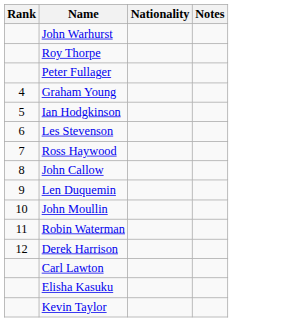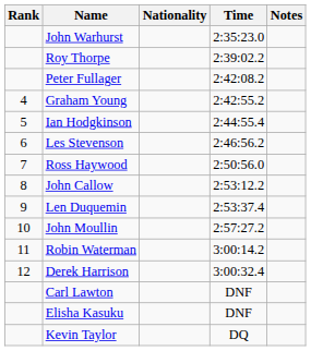 <table class="wikitable sortable" style=" text-align:center;">
 <tr>
 <th scope=col>Rank</th>
 <th scope=col>Name</th>
 <th scope=col>Nationality</th>
+<th scope=col>Time</th>
 <th scope=col>Notes</th>
 </tr>
 <tr>
 <td></td>
 <td style="text-align:left;"><a href='#'>John Warhurst</a></td>
 <td style="text-align:left;"></td>
+<td>2:35:23.0</td>
 <td></td>
 </tr>
 <tr>
 <td></td>
 <td style="text-align:left;"><a href='#'>Roy Thorpe</a></td>
 <td style="text-align:left;"></td>
+<td>2:39:02.2</td>
 <td></td>
 </tr>
 <tr>
 <td></td>
 <td style="text-align:left;"><a href='#'>Peter Fullager</a></td>
 <td style="text-align:left;"></td>
+<td>2:42:08.2</td>
 <td></td>
 </tr>
 <tr>
 <td>4</td>
 <td style="text-align:left;"><a href='#'>Graham Young</a></td>
 <td style="text-align:left;"></td>
+<td>2:42:55.2</td>
 <td></td>
 </tr>
 <tr>
 <td>5</td>
 <td style="text-align:left;"><a href='#'>Ian Hodgkinson</a></td>
 <td style="text-align:left;"></td>
+<td>2:44:55.4</td>
 <td></td>
 </tr>
 <tr>
 <td>6</td>
 <td style="text-align:left;"><a href='#'>Les Stevenson</a></td>
 <td style="text-align:left;"></td>
+<td>2:46:56.2</td>
 <td></td>
 </tr>
 <tr>
 <td>7</td>
 <td style="text-align:left;"><a href='#'>Ross Haywood</a></td>
 <td style="text-align:left;"></td>
+<td>2:50:56.0</td>
 <td></td>
 </tr>
 <tr>
 <td>8</td>
 <td style="text-align:left;"><a href='#'>John Callow</a></td>
 <td style="text-align:left;"></td>
+<td>2:53:12.2</td>
 <td></td>
 </tr>
 <tr>
 <td>9</td>
 <td style="text-align:left;"><a href='#'>Len Duquemin</a></td>
 <td style="text-align:left;"></td>
+<td>2:53:37.4</td>
 <td></td>
 </tr>
 <tr>
 <td>10</td>
 <td style="text-align:left;"><a href='#'>John Moullin</a></td>
 <td style="text-align:left;"></td>
+<td>2:57:27.2</td>
 <td></td>
 </tr>
 <tr>
 <td>11</td>
 <td style="text-align:left;"><a href='#'>Robin Waterman</a></td>
 <td style="text-align:left;"></td>
+<td>3:00:14.2</td>
 <td></td>
 </tr>
 <tr>
 <td>12</td>
 <td style="text-align:left;"><a href='#'>Derek Harrison</a></td>
 <td style="text-align:left;"></td>
+<td>3:00:32.4</td>
 <td></td>
 </tr>
 <tr>
 <td data-sort-value="13"></td>
 <td style="text-align:left;"><a href='#'>Carl Lawton</a></td>
 <td style="text-align:left;"></td>
+<td data-sort-value="9:99:99.9">DNF</td>
 <td></td>
 </tr>
 <tr>
 <td data-sort-value="13"></td>
 <td style="text-align:left;"><a href='#'>Elisha Kasuku</a></td>
 <td style="text-align:left;"></td>
+<td data-sort-value="9:99:99.9">DNF</td>
 <td></td>
 </tr>
 <tr>
 <td data-sort-value="13"></td>
 <td style="text-align:left;"><a href='#'>Kevin Taylor</a></td>
 <td style="text-align:left;"></td>
+<td data-sort-value="9:99:99.9">DQ</td>
 <td></td>
 </tr>
 </table>
